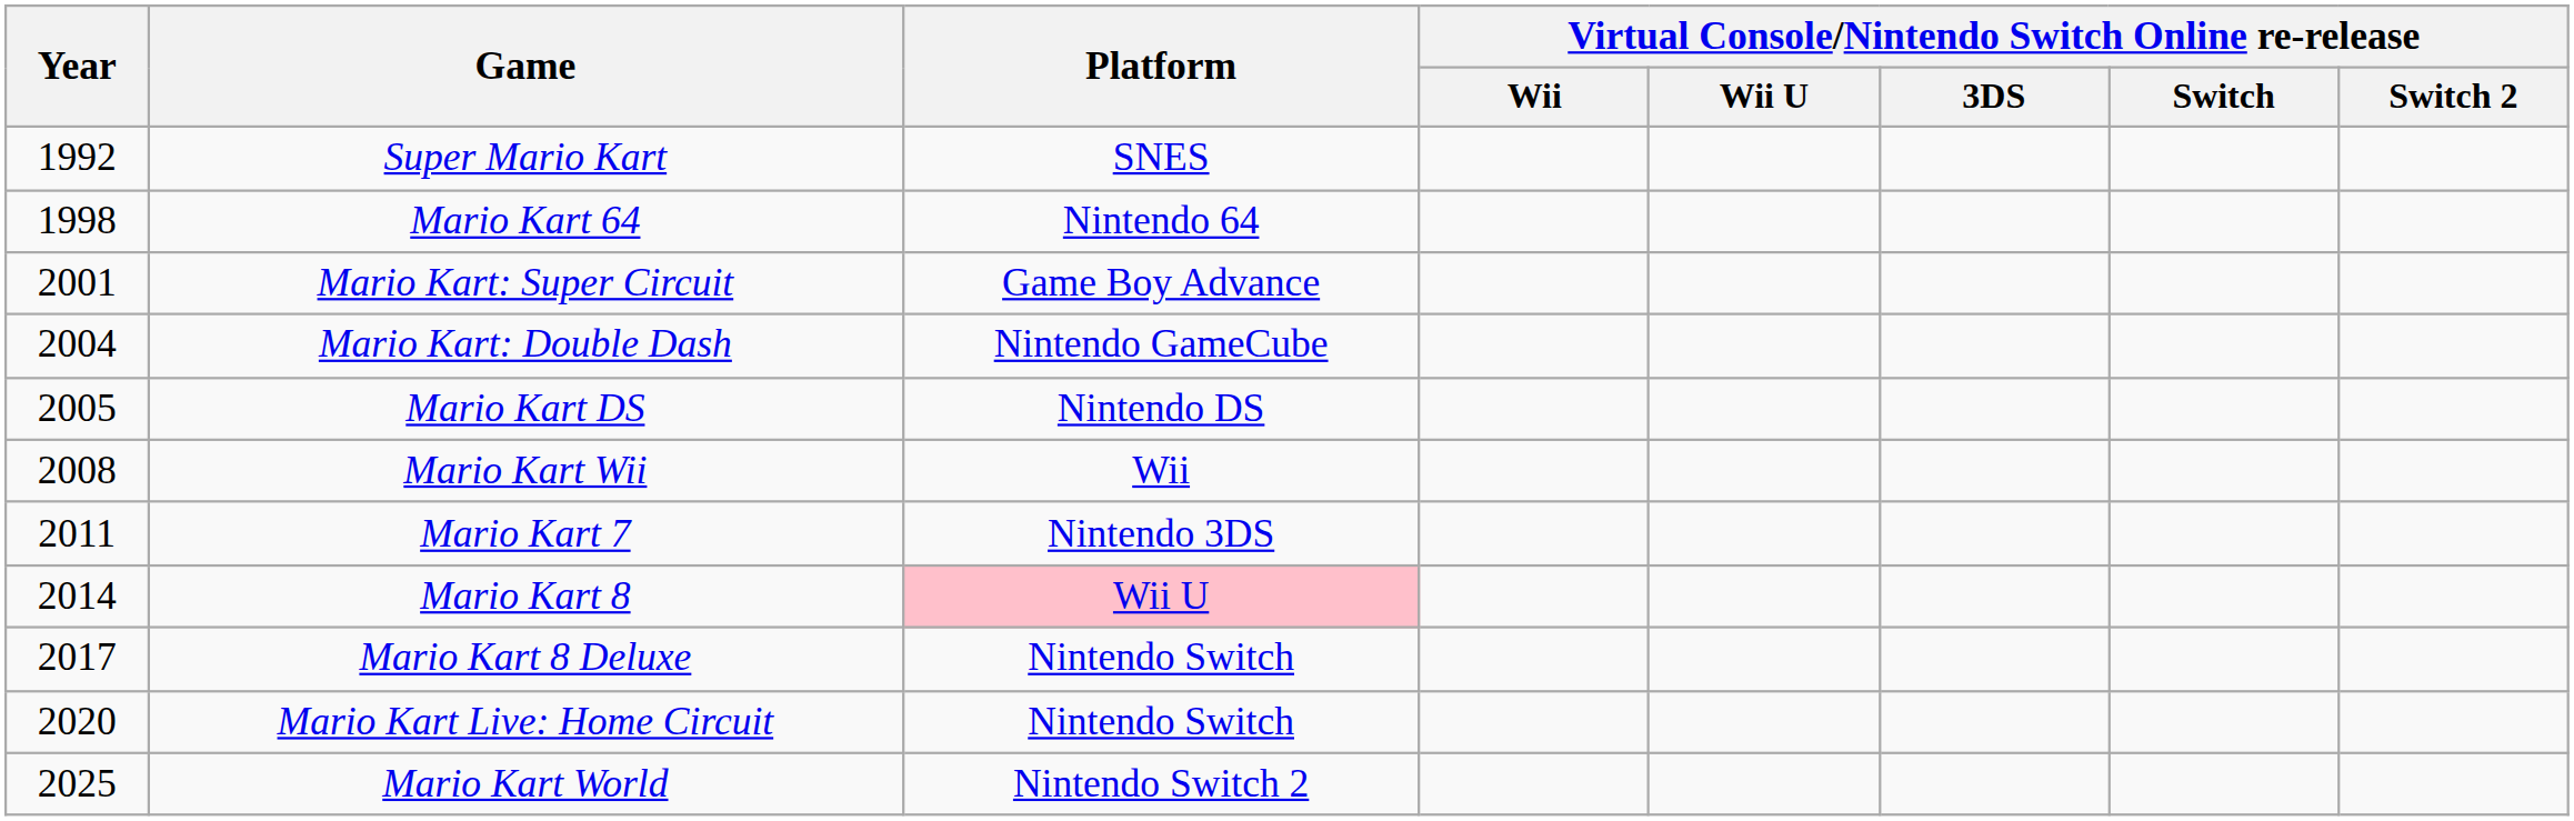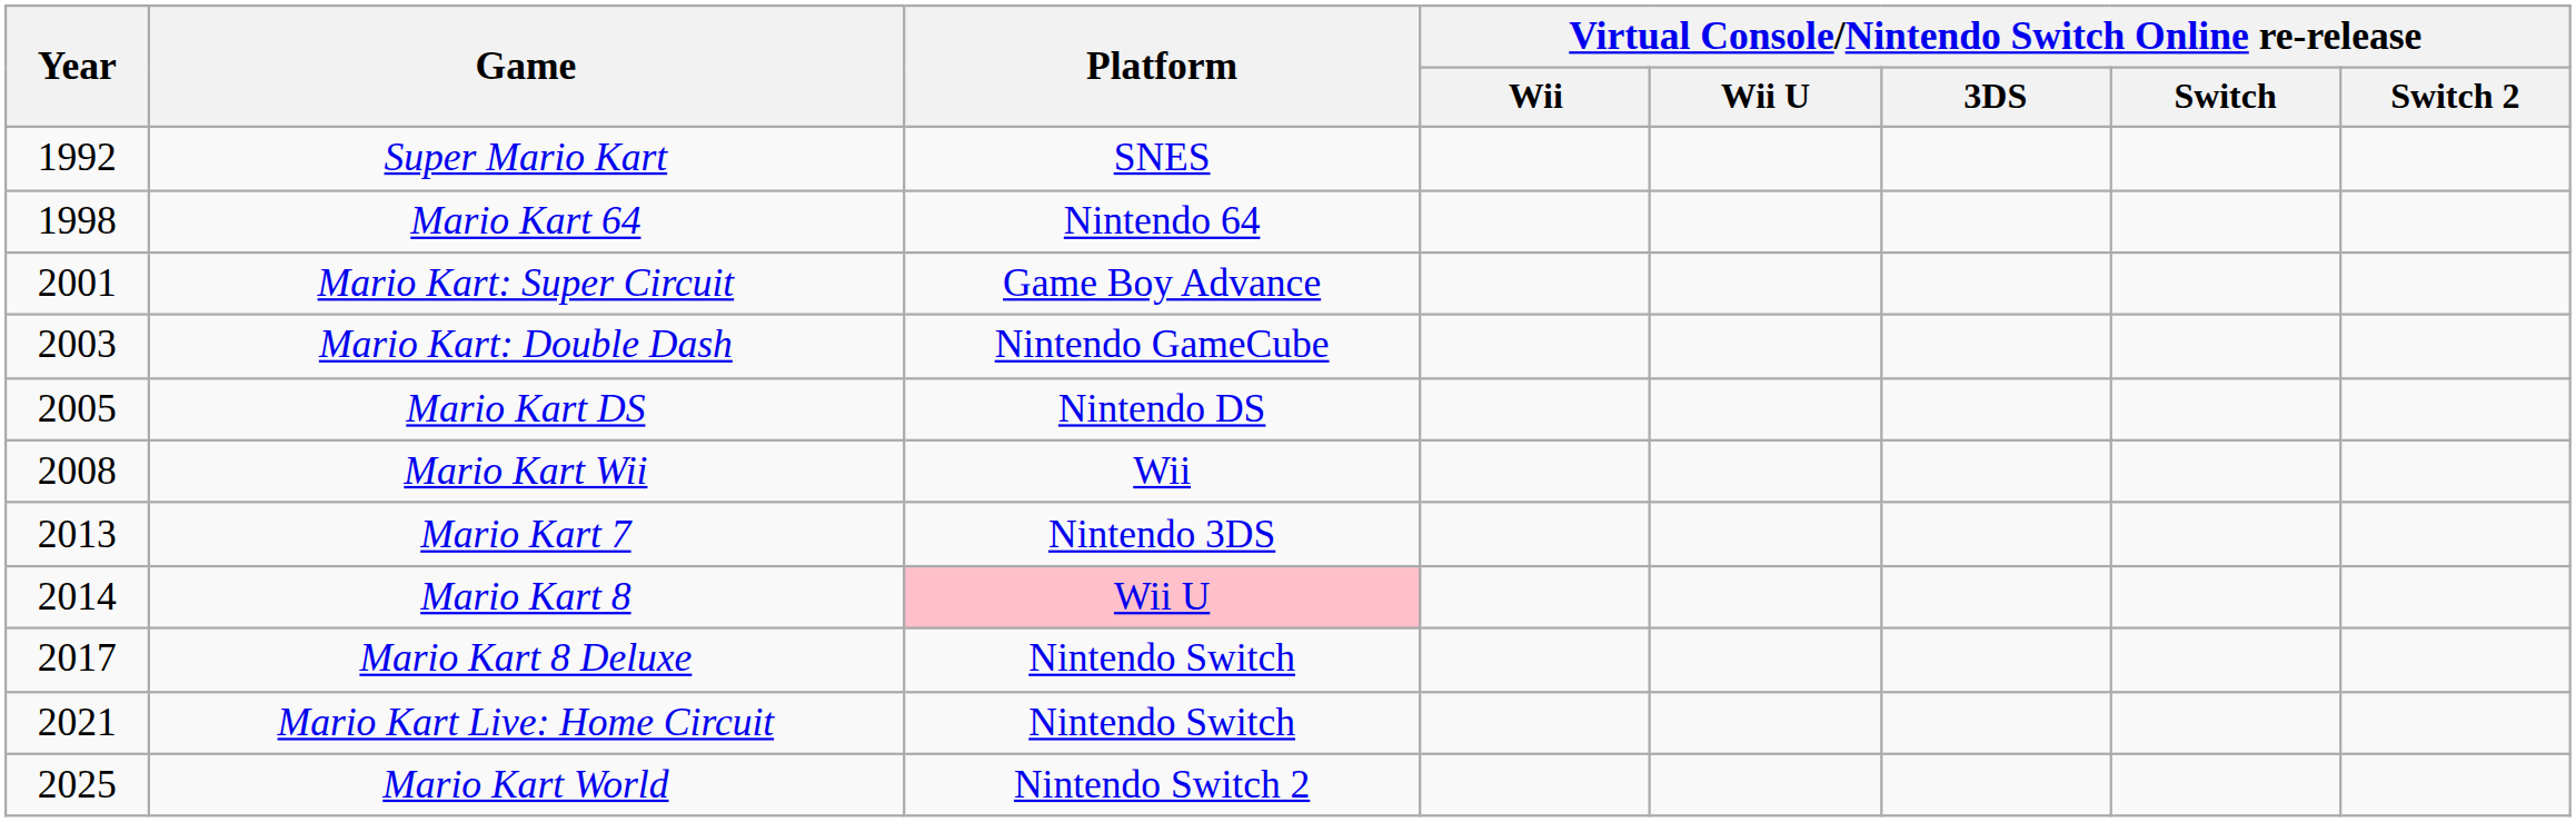 <table class="wikitable" style="width: 65em; text-align: center">
 <tr>
 <th rowspan = "2">Year</th>
 <th rowspan="2">Game</th>
 <th rowspan="2">Platform</th>
 <th colspan="6"><a href='#'>Virtual Console</a>/<a href='#'>Nintendo Switch Online</a> re-release</th>
 </tr>
 <tr>
 <th style="width:6em;font-size:90%">Wii</th>
 <th style="width:6em;font-size:90%">Wii U</th>
 <th style="width:6em;font-size:90%">3DS</th>
 <th style="width:6em;font-size:90%">Switch</th>
 <th style="width:6em;font-size:90%">Switch 2</th>
 </tr>
 <tr>
 <td>1992</td>
 <td><em><a href='#'>Super Mario Kart</a></em></td>
 <td><a href='#'>SNES</a></td>
 <td></td>
 <td></td>
 <td></td>
 <td></td>
 <td></td>
 </tr>
 <tr>
 <td>1998</td>
 <td><em><a href='#'>Mario Kart 64</a></em></td>
 <td><a href='#'>Nintendo 64</a></td>
 <td></td>
 <td></td>
 <td></td>
 <td></td>
 <td></td>
 </tr>
 <tr>
 <td>2001</td>
 <td><em><a href='#'>Mario Kart: Super Circuit</a></em></td>
 <td><a href='#'>Game Boy Advance</a></td>
 <td></td>
 <td></td>
 <td></td>
 <td></td>
 <td></td>
 </tr>
 <tr>
-<td>2004</td>
+<td>2003</td>
 <td><em><a href='#'>Mario Kart: Double Dash</a></em></td>
 <td><a href='#'>Nintendo GameCube</a></td>
 <td></td>
 <td></td>
 <td></td>
 <td></td>
 <td></td>
 </tr>
 <tr>
 <td>2005</td>
 <td><em><a href='#'>Mario Kart DS</a></em></td>
 <td><a href='#'>Nintendo DS</a></td>
 <td></td>
 <td></td>
 <td></td>
 <td></td>
 <td></td>
 </tr>
 <tr>
 <td>2008</td>
 <td><em><a href='#'>Mario Kart Wii</a></em></td>
 <td><a href='#'>Wii</a></td>
 <td></td>
 <td></td>
 <td></td>
 <td></td>
 <td></td>
 </tr>
 <tr>
-<td>2011</td>
+<td>2013</td>
 <td><em><a href='#'>Mario Kart 7</a></em></td>
 <td><a href='#'>Nintendo 3DS</a></td>
 <td></td>
 <td></td>
 <td></td>
 <td></td>
 <td></td>
 </tr>
 <tr>
 <td>2014</td>
 <td><em><a href='#'>Mario Kart 8</a></em></td>
 <td style="background: pink;"><a href='#'>Wii U</a></td>
 <td></td>
 <td></td>
 <td></td>
 <td></td>
 <td></td>
 </tr>
 <tr>
 <td>2017</td>
 <td><em><a href='#'>Mario Kart 8 Deluxe</a></em></td>
 <td><a href='#'>Nintendo Switch</a></td>
 <td></td>
 <td></td>
 <td></td>
 <td></td>
 <td></td>
 </tr>
 <tr>
-<td>2020</td>
+<td>2021</td>
 <td><em><a href='#'>Mario Kart Live: Home Circuit</a></em></td>
 <td><a href='#'>Nintendo Switch</a></td>
 <td></td>
 <td></td>
 <td></td>
 <td></td>
 <td></td>
 </tr>
 <tr>
 <td>2025</td>
 <td><em><a href='#'>Mario Kart World</a></em></td>
 <td><a href='#'>Nintendo Switch 2</a></td>
 <td></td>
 <td></td>
 <td></td>
 <td></td>
 <td></td>
 </tr>
 </table>
